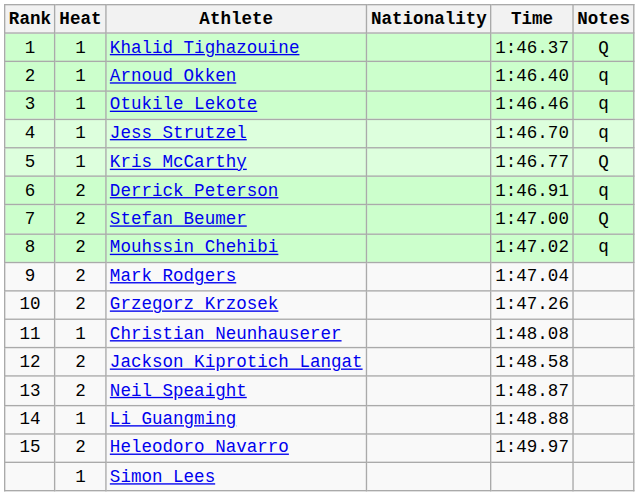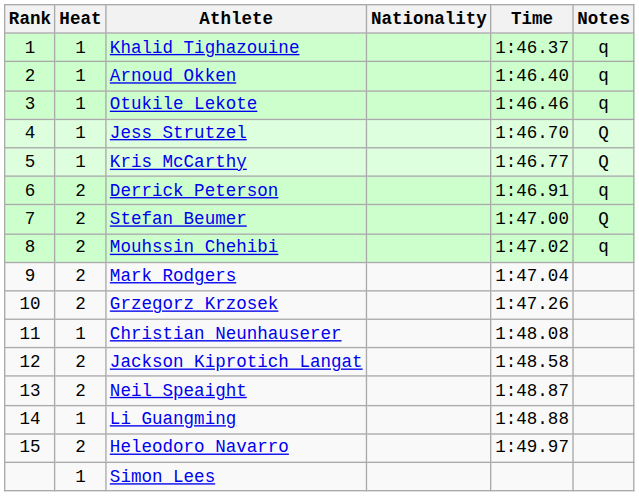 <table class="wikitable sortable" style="text-align:center">
 <tr>
 <th>Rank</th>
 <th>Heat</th>
 <th>Athlete</th>
 <th>Nationality</th>
 <th>Time</th>
 <th>Notes</th>
 </tr>
 <tr bgcolor=ccffcc>
 <td>1</td>
 <td>1</td>
 <td align="left"><a href='#'>Khalid Tighazouine</a></td>
 <td align=left></td>
 <td>1:46.37</td>
-<td>Q</td>
+<td>q</td>
 </tr>
 <tr bgcolor=ccffcc>
 <td>2</td>
 <td>1</td>
 <td align="left"><a href='#'>Arnoud Okken</a></td>
 <td align=left></td>
 <td>1:46.40</td>
 <td>q</td>
 </tr>
 <tr bgcolor=ccffcc>
 <td>3</td>
 <td>1</td>
 <td align="left"><a href='#'>Otukile Lekote</a></td>
 <td align=left></td>
 <td>1:46.46</td>
 <td>q</td>
 </tr>
 <tr bgcolor=ddffdd>
 <td>4</td>
 <td>1</td>
 <td align="left"><a href='#'>Jess Strutzel</a></td>
 <td align=left></td>
 <td>1:46.70</td>
-<td>q</td>
+<td>Q</td>
 </tr>
 <tr bgcolor=ddffdd>
 <td>5</td>
 <td>1</td>
 <td align="left"><a href='#'>Kris McCarthy</a></td>
 <td align=left></td>
 <td>1:46.77</td>
 <td>Q</td>
 </tr>
 <tr bgcolor=ccffcc>
 <td>6</td>
 <td>2</td>
 <td align="left"><a href='#'>Derrick Peterson</a></td>
 <td align=left></td>
 <td>1:46.91</td>
 <td>q</td>
 </tr>
 <tr bgcolor=ccffcc>
 <td>7</td>
 <td>2</td>
 <td align="left"><a href='#'>Stefan Beumer</a></td>
 <td align=left></td>
 <td>1:47.00</td>
 <td>Q</td>
 </tr>
 <tr bgcolor=ccffcc>
 <td>8</td>
 <td>2</td>
 <td align="left"><a href='#'>Mouhssin Chehibi</a></td>
 <td align=left></td>
 <td>1:47.02</td>
 <td>q</td>
 </tr>
 <tr>
 <td>9</td>
 <td>2</td>
 <td align="left"><a href='#'>Mark Rodgers</a></td>
 <td align=left></td>
 <td>1:47.04</td>
 <td></td>
 </tr>
 <tr>
 <td>10</td>
 <td>2</td>
 <td align="left"><a href='#'>Grzegorz Krzosek</a></td>
 <td align=left></td>
 <td>1:47.26</td>
 <td></td>
 </tr>
 <tr>
 <td>11</td>
 <td>1</td>
 <td align="left"><a href='#'>Christian Neunhauserer</a></td>
 <td align=left></td>
 <td>1:48.08</td>
 <td></td>
 </tr>
 <tr>
 <td>12</td>
 <td>2</td>
 <td align="left"><a href='#'>Jackson Kiprotich Langat</a></td>
 <td align=left></td>
 <td>1:48.58</td>
 <td></td>
 </tr>
 <tr>
 <td>13</td>
 <td>2</td>
 <td align="left"><a href='#'>Neil Speaight</a></td>
 <td align=left></td>
 <td>1:48.87</td>
 <td></td>
 </tr>
 <tr>
 <td>14</td>
 <td>1</td>
 <td align="left"><a href='#'>Li Guangming</a></td>
 <td align=left></td>
 <td>1:48.88</td>
 <td></td>
 </tr>
 <tr>
 <td>15</td>
 <td>2</td>
 <td align="left"><a href='#'>Heleodoro Navarro</a></td>
 <td align=left></td>
 <td>1:49.97</td>
 <td></td>
 </tr>
 <tr>
 <td></td>
 <td>1</td>
 <td align="left"><a href='#'>Simon Lees</a></td>
 <td align=left></td>
 <td></td>
 <td></td>
 </tr>
 </table>
